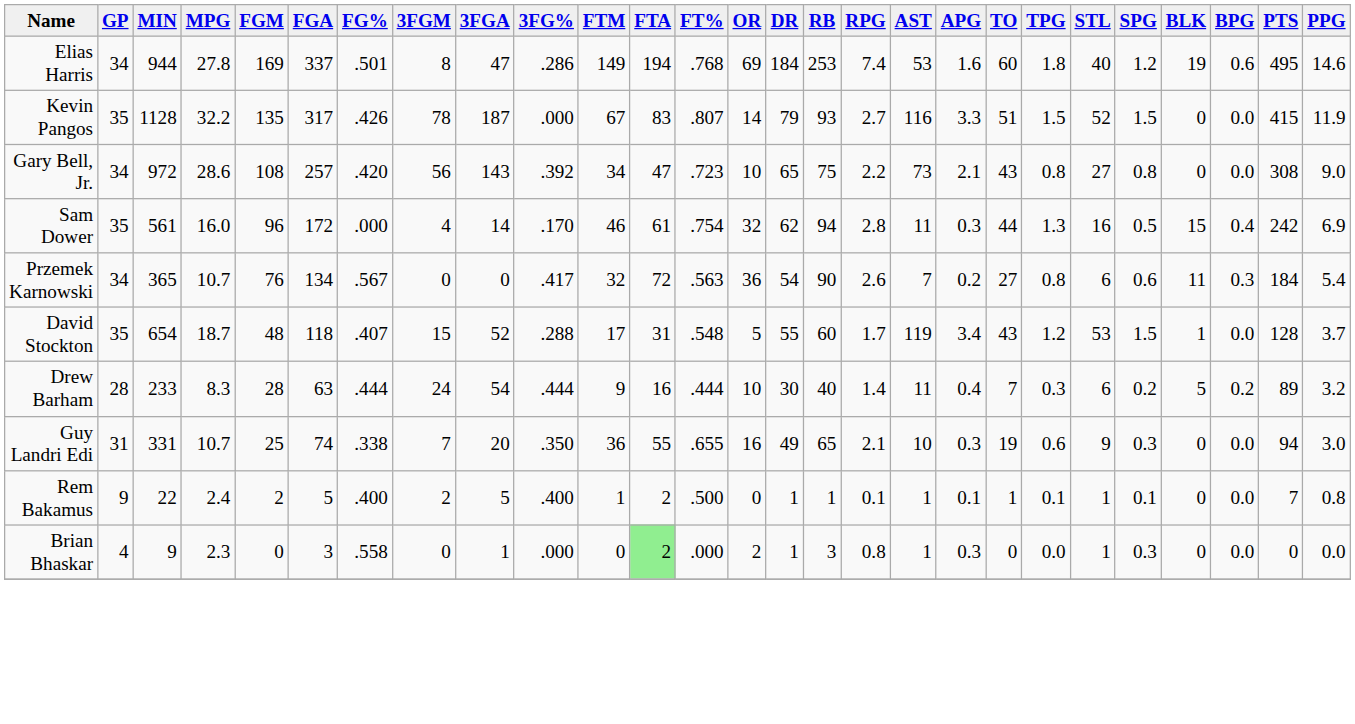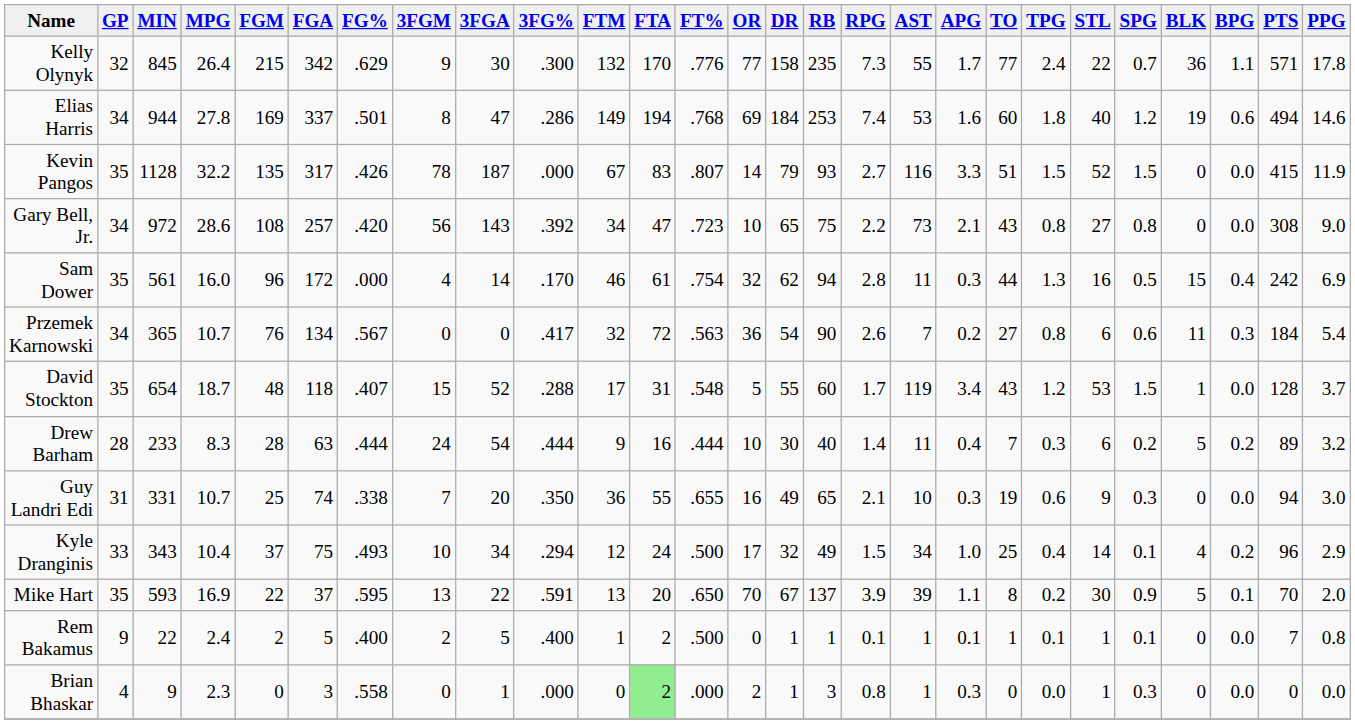 <table class="wikitable sortable" style="text-align:right;font-size: 95%">
 <tr>
 <td style="text-align:center; background:#f0f0f0;"><strong>Name</strong></td>
 <td style="text-align:center; background:#f0f0f0;"><strong><a href='#'>GP</a></strong></td>
 <td style="text-align:center; background:#f0f0f0;"><strong><a href='#'>MIN</a></strong></td>
 <td style="text-align:center; background:#f0f0f0;"><strong><a href='#'>MPG</a></strong></td>
 <td style="text-align:center; background:#f0f0f0;"><strong><a href='#'>FGM</a></strong></td>
 <td style="text-align:center; background:#f0f0f0;"><strong><a href='#'>FGA</a></strong></td>
 <td style="text-align:center; background:#f0f0f0;"><strong><a href='#'>FG%</a></strong></td>
 <td style="text-align:center; background:#f0f0f0;"><strong><a href='#'>3FGM</a></strong></td>
 <td style="text-align:center; background:#f0f0f0;"><strong><a href='#'>3FGA</a></strong></td>
 <td style="text-align:center; background:#f0f0f0;"><strong><a href='#'>3FG%</a></strong></td>
 <td style="text-align:center; background:#f0f0f0;"><strong><a href='#'>FTM</a></strong></td>
 <td style="text-align:center; background:#f0f0f0;"><strong><a href='#'>FTA</a></strong></td>
 <td style="text-align:center; background:#f0f0f0;"><strong><a href='#'>FT%</a></strong></td>
 <td style="text-align:center; background:#f0f0f0;"><strong><a href='#'>OR</a></strong></td>
 <td style="text-align:center; background:#f0f0f0;"><strong><a href='#'>DR</a></strong></td>
 <td style="text-align:center; background:#f0f0f0;"><strong><a href='#'>RB</a></strong></td>
 <td style="text-align:center; background:#f0f0f0;"><strong><a href='#'>RPG</a></strong></td>
 <td style="text-align:center; background:#f0f0f0;"><strong><a href='#'>AST</a></strong></td>
 <td style="text-align:center; background:#f0f0f0;"><strong><a href='#'>APG</a></strong></td>
 <td style="text-align:center; background:#f0f0f0;"><strong><a href='#'>TO</a></strong></td>
 <td style="text-align:center; background:#f0f0f0;"><strong><a href='#'>TPG</a></strong></td>
 <td style="text-align:center; background:#f0f0f0;"><strong><a href='#'>STL</a></strong></td>
 <td style="text-align:center; background:#f0f0f0;"><strong><a href='#'>SPG</a></strong></td>
 <td style="text-align:center; background:#f0f0f0;"><strong><a href='#'>BLK</a></strong></td>
 <td style="text-align:center; background:#f0f0f0;"><strong><a href='#'>BPG</a></strong></td>
 <td style="text-align:center; background:#f0f0f0;"><strong><a href='#'>PTS</a></strong></td>
 <td style="text-align:center; background:#f0f0f0;"><strong><a href='#'>PPG</a></strong></td>
 </tr>
 <tr>
+<td>Kelly Olynyk</td>
+<td>32</td>
+<td>845</td>
+<td>26.4</td>
+<td>215</td>
+<td>342</td>
+<td>.629</td>
+<td>9</td>
+<td>30</td>
+<td>.300</td>
+<td>132</td>
+<td>170</td>
+<td>.776</td>
+<td>77</td>
+<td>158</td>
+<td>235</td>
+<td>7.3</td>
+<td>55</td>
+<td>1.7</td>
+<td>77</td>
+<td>2.4</td>
+<td>22</td>
+<td>0.7</td>
+<td>36</td>
+<td>1.1</td>
+<td>571</td>
+<td>17.8</td>
+</tr>
+<tr>
 <td>Elias Harris</td>
 <td>34</td>
 <td>944</td>
 <td>27.8</td>
 <td>169</td>
 <td>337</td>
 <td>.501</td>
 <td>8</td>
 <td>47</td>
 <td>.286</td>
 <td>149</td>
 <td>194</td>
 <td>.768</td>
 <td>69</td>
 <td>184</td>
 <td>253</td>
 <td>7.4</td>
 <td>53</td>
 <td>1.6</td>
 <td>60</td>
 <td>1.8</td>
 <td>40</td>
 <td>1.2</td>
 <td>19</td>
 <td>0.6</td>
-<td>495</td>
+<td>494</td>
 <td>14.6</td>
 </tr>
 <tr>
 <td>Kevin Pangos</td>
 <td>35</td>
 <td>1128</td>
 <td>32.2</td>
 <td>135</td>
 <td>317</td>
 <td>.426</td>
 <td>78</td>
 <td>187</td>
 <td>.000</td>
 <td>67</td>
 <td>83</td>
 <td>.807</td>
 <td>14</td>
 <td>79</td>
 <td>93</td>
 <td>2.7</td>
 <td>116</td>
 <td>3.3</td>
 <td>51</td>
 <td>1.5</td>
 <td>52</td>
 <td>1.5</td>
 <td>0</td>
 <td>0.0</td>
 <td>415</td>
 <td>11.9</td>
 </tr>
 <tr>
 <td>Gary Bell, Jr.</td>
 <td>34</td>
 <td>972</td>
 <td>28.6</td>
 <td>108</td>
 <td>257</td>
 <td>.420</td>
 <td>56</td>
 <td>143</td>
 <td>.392</td>
 <td>34</td>
 <td>47</td>
 <td>.723</td>
 <td>10</td>
 <td>65</td>
 <td>75</td>
 <td>2.2</td>
 <td>73</td>
 <td>2.1</td>
 <td>43</td>
 <td>0.8</td>
 <td>27</td>
 <td>0.8</td>
 <td>0</td>
 <td>0.0</td>
 <td>308</td>
 <td>9.0</td>
 </tr>
 <tr>
 <td>Sam Dower</td>
 <td>35</td>
 <td>561</td>
 <td>16.0</td>
 <td>96</td>
 <td>172</td>
 <td>.000</td>
 <td>4</td>
 <td>14</td>
 <td>.170</td>
 <td>46</td>
 <td>61</td>
 <td>.754</td>
 <td>32</td>
 <td>62</td>
 <td>94</td>
 <td>2.8</td>
 <td>11</td>
 <td>0.3</td>
 <td>44</td>
 <td>1.3</td>
 <td>16</td>
 <td>0.5</td>
 <td>15</td>
 <td>0.4</td>
 <td>242</td>
 <td>6.9</td>
 </tr>
 <tr>
 <td>Przemek Karnowski</td>
 <td>34</td>
 <td>365</td>
 <td>10.7</td>
 <td>76</td>
 <td>134</td>
 <td>.567</td>
 <td>0</td>
 <td>0</td>
 <td>.417</td>
 <td>32</td>
 <td>72</td>
 <td>.563</td>
 <td>36</td>
 <td>54</td>
 <td>90</td>
 <td>2.6</td>
 <td>7</td>
 <td>0.2</td>
 <td>27</td>
 <td>0.8</td>
 <td>6</td>
 <td>0.6</td>
 <td>11</td>
 <td>0.3</td>
 <td>184</td>
 <td>5.4</td>
 </tr>
 <tr>
 <td>David Stockton</td>
 <td>35</td>
 <td>654</td>
 <td>18.7</td>
 <td>48</td>
 <td>118</td>
 <td>.407</td>
 <td>15</td>
 <td>52</td>
 <td>.288</td>
 <td>17</td>
 <td>31</td>
 <td>.548</td>
 <td>5</td>
 <td>55</td>
 <td>60</td>
 <td>1.7</td>
 <td>119</td>
 <td>3.4</td>
 <td>43</td>
 <td>1.2</td>
 <td>53</td>
 <td>1.5</td>
 <td>1</td>
 <td>0.0</td>
 <td>128</td>
 <td>3.7</td>
 </tr>
 <tr>
 <td>Drew Barham</td>
 <td>28</td>
 <td>233</td>
 <td>8.3</td>
 <td>28</td>
 <td>63</td>
 <td>.444</td>
 <td>24</td>
 <td>54</td>
 <td>.444</td>
 <td>9</td>
 <td>16</td>
 <td>.444</td>
 <td>10</td>
 <td>30</td>
 <td>40</td>
 <td>1.4</td>
 <td>11</td>
 <td>0.4</td>
 <td>7</td>
 <td>0.3</td>
 <td>6</td>
 <td>0.2</td>
 <td>5</td>
 <td>0.2</td>
 <td>89</td>
 <td>3.2</td>
 </tr>
 <tr>
 <td>Guy Landri Edi</td>
 <td>31</td>
 <td>331</td>
 <td>10.7</td>
 <td>25</td>
 <td>74</td>
 <td>.338</td>
 <td>7</td>
 <td>20</td>
 <td>.350</td>
 <td>36</td>
 <td>55</td>
 <td>.655</td>
 <td>16</td>
 <td>49</td>
 <td>65</td>
 <td>2.1</td>
 <td>10</td>
 <td>0.3</td>
 <td>19</td>
 <td>0.6</td>
 <td>9</td>
 <td>0.3</td>
 <td>0</td>
 <td>0.0</td>
 <td>94</td>
 <td>3.0</td>
 </tr>
 <tr>
+<td>Kyle Dranginis</td>
+<td>33</td>
+<td>343</td>
+<td>10.4</td>
+<td>37</td>
+<td>75</td>
+<td>.493</td>
+<td>10</td>
+<td>34</td>
+<td>.294</td>
+<td>12</td>
+<td>24</td>
+<td>.500</td>
+<td>17</td>
+<td>32</td>
+<td>49</td>
+<td>1.5</td>
+<td>34</td>
+<td>1.0</td>
+<td>25</td>
+<td>0.4</td>
+<td>14</td>
+<td>0.1</td>
+<td>4</td>
+<td>0.2</td>
+<td>96</td>
+<td>2.9</td>
+</tr>
+<tr>
+<td>Mike Hart</td>
+<td>35</td>
+<td>593</td>
+<td>16.9</td>
+<td>22</td>
+<td>37</td>
+<td>.595</td>
+<td>13</td>
+<td>22</td>
+<td>.591</td>
+<td>13</td>
+<td>20</td>
+<td>.650</td>
+<td>70</td>
+<td>67</td>
+<td>137</td>
+<td>3.9</td>
+<td>39</td>
+<td>1.1</td>
+<td>8</td>
+<td>0.2</td>
+<td>30</td>
+<td>0.9</td>
+<td>5</td>
+<td>0.1</td>
+<td>70</td>
+<td>2.0</td>
+</tr>
+<tr>
 <td>Rem Bakamus</td>
 <td>9</td>
 <td>22</td>
 <td>2.4</td>
 <td>2</td>
 <td>5</td>
 <td>.400</td>
 <td>2</td>
 <td>5</td>
 <td>.400</td>
 <td>1</td>
 <td>2</td>
 <td>.500</td>
 <td>0</td>
 <td>1</td>
 <td>1</td>
 <td>0.1</td>
 <td>1</td>
 <td>0.1</td>
 <td>1</td>
 <td>0.1</td>
 <td>1</td>
 <td>0.1</td>
 <td>0</td>
 <td>0.0</td>
 <td>7</td>
 <td>0.8</td>
 </tr>
 <tr>
 <td>Brian Bhaskar</td>
 <td>4</td>
 <td>9</td>
 <td>2.3</td>
 <td>0</td>
 <td>3</td>
 <td>.558</td>
 <td>0</td>
 <td>1</td>
 <td>.000</td>
 <td>0</td>
 <td style="background: lightgreen;">2</td>
 <td>.000</td>
 <td>2</td>
 <td>1</td>
 <td>3</td>
 <td>0.8</td>
 <td>1</td>
 <td>0.3</td>
 <td>0</td>
 <td>0.0</td>
 <td>1</td>
 <td>0.3</td>
 <td>0</td>
 <td>0.0</td>
 <td>0</td>
 <td>0.0</td>
 </tr>
 <tr>
 </tr>
 </table>
